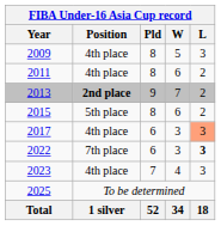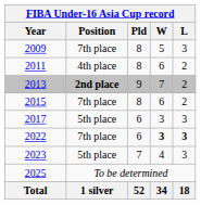 <table class="wikitable" style="text-align: center; font-size:95%;">
 <tr>
 <th colspan=9><a href='#'>FIBA Under-16 Asia Cup record</a></th>
 </tr>
 <tr>
 <th width=80px>Year</th>
 <th width=80px>Position</th>
 <th width=25px>Pld</th>
 <th width=25px>W</th>
 <th width=25px>L</th>
 </tr>
 <tr>
 <td> <a href='#'>2009</a></td>
-<td>4th place</td>
+<td>7th place</td>
 <td>8</td>
 <td>5</td>
 <td>3</td>
 </tr>
 <tr>
 <td> <a href='#'>2011</a></td>
 <td>4th place</td>
 <td>8</td>
 <td>6</td>
 <td>2</td>
 </tr>
 <tr bgcolor=silver>
 <td> <a href='#'>2013</a></td>
 <td><strong>2nd place</strong></td>
 <td>9</td>
 <td>7</td>
 <td>2</td>
 </tr>
 <tr>
 <td> <a href='#'>2015</a></td>
-<td>5th place</td>
+<td>7th place</td>
 <td>8</td>
 <td>6</td>
 <td>2</td>
 </tr>
 <tr>
 <td> <a href='#'>2017</a></td>
-<td>4th place</td>
+<td>5th place</td>
 <td>6</td>
 <td>3</td>
-<td style="background: lightsalmon;">3</td>
+<td>3</td>
 </tr>
 <tr>
 <td> <a href='#'>2022</a></td>
 <td>7th place</td>
 <td>6</td>
-<td>3</td>
+<td><strong>3</strong></td>
 <td><strong>3</strong></td>
 </tr>
 <tr>
 <td> <a href='#'>2023</a></td>
-<td>4th place</td>
+<td>5th place</td>
 <td>7</td>
 <td>4</td>
 <td>3</td>
 </tr>
 <tr>
 <td> <a href='#'>2025</a></td>
 <td colspan=4><em>To be determined</em></td>
 </tr>
 <tr>
 <th>Total</th>
 <th>1 silver</th>
 <th>52</th>
 <th>34</th>
 <th>18</th>
 </tr>
 </table>
